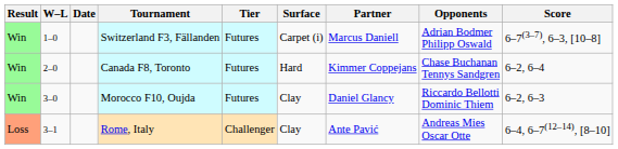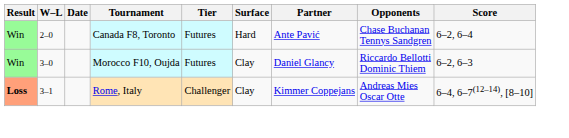 <table class="sortable wikitable">
 <tr>
 <th>Result</th>
 <th class="unsortable">W–L</th>
 <th>Date</th>
 <th>Tournament</th>
 <th>Tier</th>
 <th>Surface</th>
 <th>Partner</th>
 <th>Opponents</th>
 <th class="unsortable">Score</th>
 </tr>
 <tr>
 <td bgcolor=98FB98>Win</td>
-<td><small>1–0</small></td>
-<td></td>
-<td style="background:#cffcff;">Switzerland F3, Fällanden</td>
-<td style="background:#cffcff;">Futures</td>
-<td>Carpet (i)</td>
-<td> <a href='#'>Marcus Daniell</a></td>
-<td> <a href='#'>Adrian Bodmer</a><br> <a href='#'>Philipp Oswald</a></td>
-<td>6–7<sup>(3–7)</sup>, 6–3, [10–8]</td>
-</tr>
-<tr>
-<td bgcolor=98FB98>Win</td>
 <td><small>2–0</small></td>
 <td></td>
 <td style="background:#cffcff;">Canada F8, Toronto</td>
 <td style="background:#cffcff;">Futures</td>
 <td>Hard</td>
-<td> <a href='#'>Kimmer Coppejans</a></td>
+<td> <a href='#'>Ante Pavić</a></td>
 <td> <a href='#'>Chase Buchanan</a><br> <a href='#'>Tennys Sandgren</a></td>
 <td>6–2, 6–4</td>
 </tr>
 <tr>
 <td bgcolor=98FB98>Win</td>
 <td><small>3–0</small></td>
 <td></td>
 <td style="background:#cffcff;">Morocco F10, Oujda</td>
 <td style="background:#cffcff;">Futures</td>
 <td>Clay</td>
 <td> <a href='#'>Daniel Glancy</a></td>
 <td> <a href='#'>Riccardo Bellotti</a><br> <a href='#'>Dominic Thiem</a></td>
 <td>6–2, 6–3</td>
 </tr>
 <tr>
-<td bgcolor=FFA07A>Loss</td>
+<td bgcolor=FFA07A><strong>Loss</strong></td>
 <td><small>3–1</small></td>
 <td><a href='#'></a></td>
 <td style="background:moccasin;"><a href='#'>Rome</a>, Italy</td>
 <td style="background:moccasin;">Challenger</td>
 <td>Clay</td>
-<td> <a href='#'>Ante Pavić</a></td>
+<td> <a href='#'>Kimmer Coppejans</a></td>
 <td> <a href='#'>Andreas Mies</a><br> <a href='#'>Oscar Otte</a></td>
 <td>6–4, 6–7<sup>(12–14)</sup>, [8–10]</td>
 </tr>
 </table>
